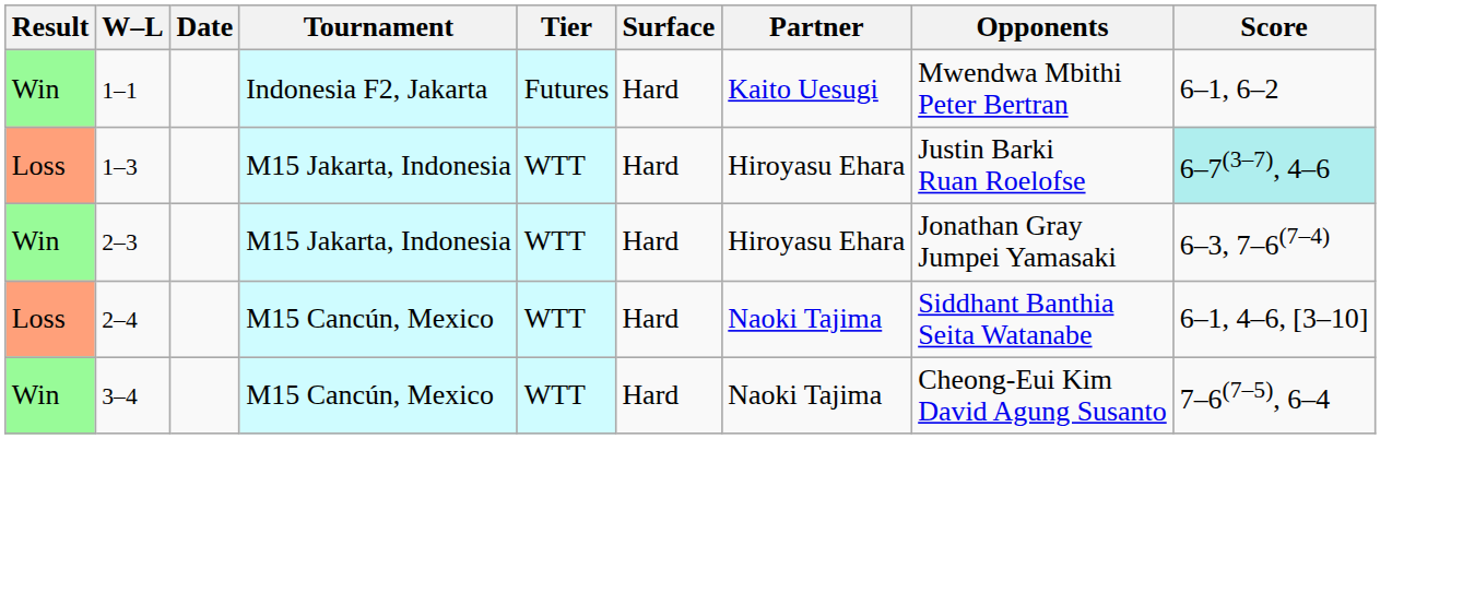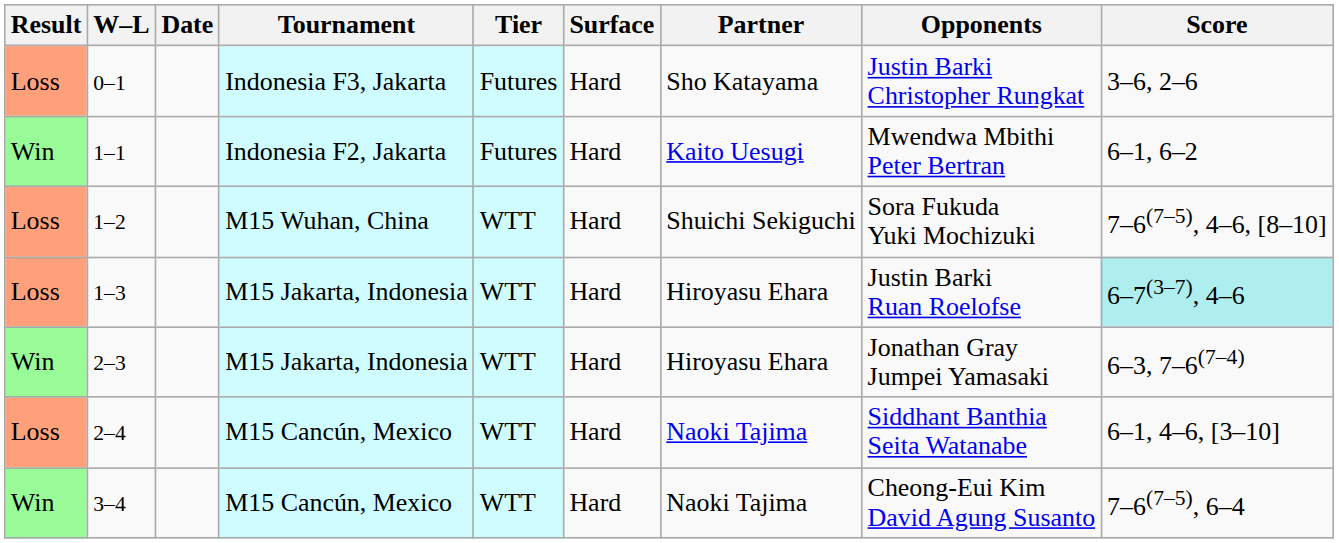 <table class="sortable wikitable nowrap">
 <tr>
 <th>Result</th>
 <th class="unsortable">W–L</th>
 <th>Date</th>
 <th>Tournament</th>
 <th>Tier</th>
 <th>Surface</th>
 <th>Partner</th>
 <th>Opponents</th>
 <th class="unsortable">Score</th>
 </tr>
 <tr>
+<td bgcolor=FFA07A>Loss</td>
+<td><small>0–1</small></td>
+<td></td>
+<td style="background:#cffcff;">Indonesia F3, Jakarta</td>
+<td style="background:#cffcff;">Futures</td>
+<td>Hard</td>
+<td> Sho Katayama</td>
+<td> <a href='#'>Justin Barki</a><br> <a href='#'>Christopher Rungkat</a></td>
+<td>3–6, 2–6</td>
+</tr>
+<tr>
 <td bgcolor=98FB98>Win</td>
 <td><small>1–1</small></td>
 <td></td>
 <td style="background:#cffcff;">Indonesia F2, Jakarta</td>
 <td style="background:#cffcff;">Futures</td>
 <td>Hard</td>
 <td> <a href='#'>Kaito Uesugi</a></td>
 <td> Mwendwa Mbithi<br> <a href='#'>Peter Bertran</a></td>
 <td>6–1, 6–2</td>
+</tr>
+<tr>
+<td bgcolor=FFA07A>Loss</td>
+<td><small>1–2</small></td>
+<td></td>
+<td style="background:#cffcff;">M15 Wuhan, China</td>
+<td style="background:#cffcff;">WTT</td>
+<td>Hard</td>
+<td> Shuichi Sekiguchi</td>
+<td> Sora Fukuda<br> Yuki Mochizuki</td>
+<td>7–6<sup>(7–5)</sup>, 4–6, [8–10]</td>
 </tr>
 <tr>
 <td bgcolor=FFA07A>Loss</td>
 <td><small>1–3</small></td>
 <td></td>
 <td style="background:#cffcff;">M15 Jakarta, Indonesia</td>
 <td style="background:#cffcff;">WTT</td>
 <td>Hard</td>
 <td> Hiroyasu Ehara</td>
 <td> Justin Barki<br> <a href='#'>Ruan Roelofse</a></td>
 <td style="background: paleturquoise;">6–7<sup>(3–7)</sup>, 4–6</td>
 </tr>
 <tr>
 <td bgcolor=98FB98>Win</td>
 <td><small>2–3</small></td>
 <td></td>
 <td style="background:#cffcff;">M15 Jakarta, Indonesia</td>
 <td style="background:#cffcff;">WTT</td>
 <td>Hard</td>
 <td> Hiroyasu Ehara</td>
 <td> Jonathan Gray<br> Jumpei Yamasaki</td>
 <td>6–3, 7–6<sup>(7–4)</sup></td>
 </tr>
 <tr>
 <td bgcolor=FFA07A>Loss</td>
 <td><small>2–4</small></td>
 <td></td>
 <td style="background:#cffcff;">M15 Cancún, Mexico</td>
 <td style="background:#cffcff;">WTT</td>
 <td>Hard</td>
 <td> <a href='#'>Naoki Tajima</a></td>
 <td> <a href='#'>Siddhant Banthia</a><br> <a href='#'>Seita Watanabe</a></td>
 <td>6–1, 4–6, [3–10]</td>
 </tr>
 <tr>
 <td bgcolor=98FB98>Win</td>
 <td><small>3–4</small></td>
 <td></td>
 <td style="background:#cffcff;">M15 Cancún, Mexico</td>
 <td style="background:#cffcff;">WTT</td>
 <td>Hard</td>
 <td> Naoki Tajima</td>
 <td> Cheong-Eui Kim<br> <a href='#'>David Agung Susanto</a></td>
 <td>7–6<sup>(7–5)</sup>, 6–4</td>
 </tr>
 </table>
